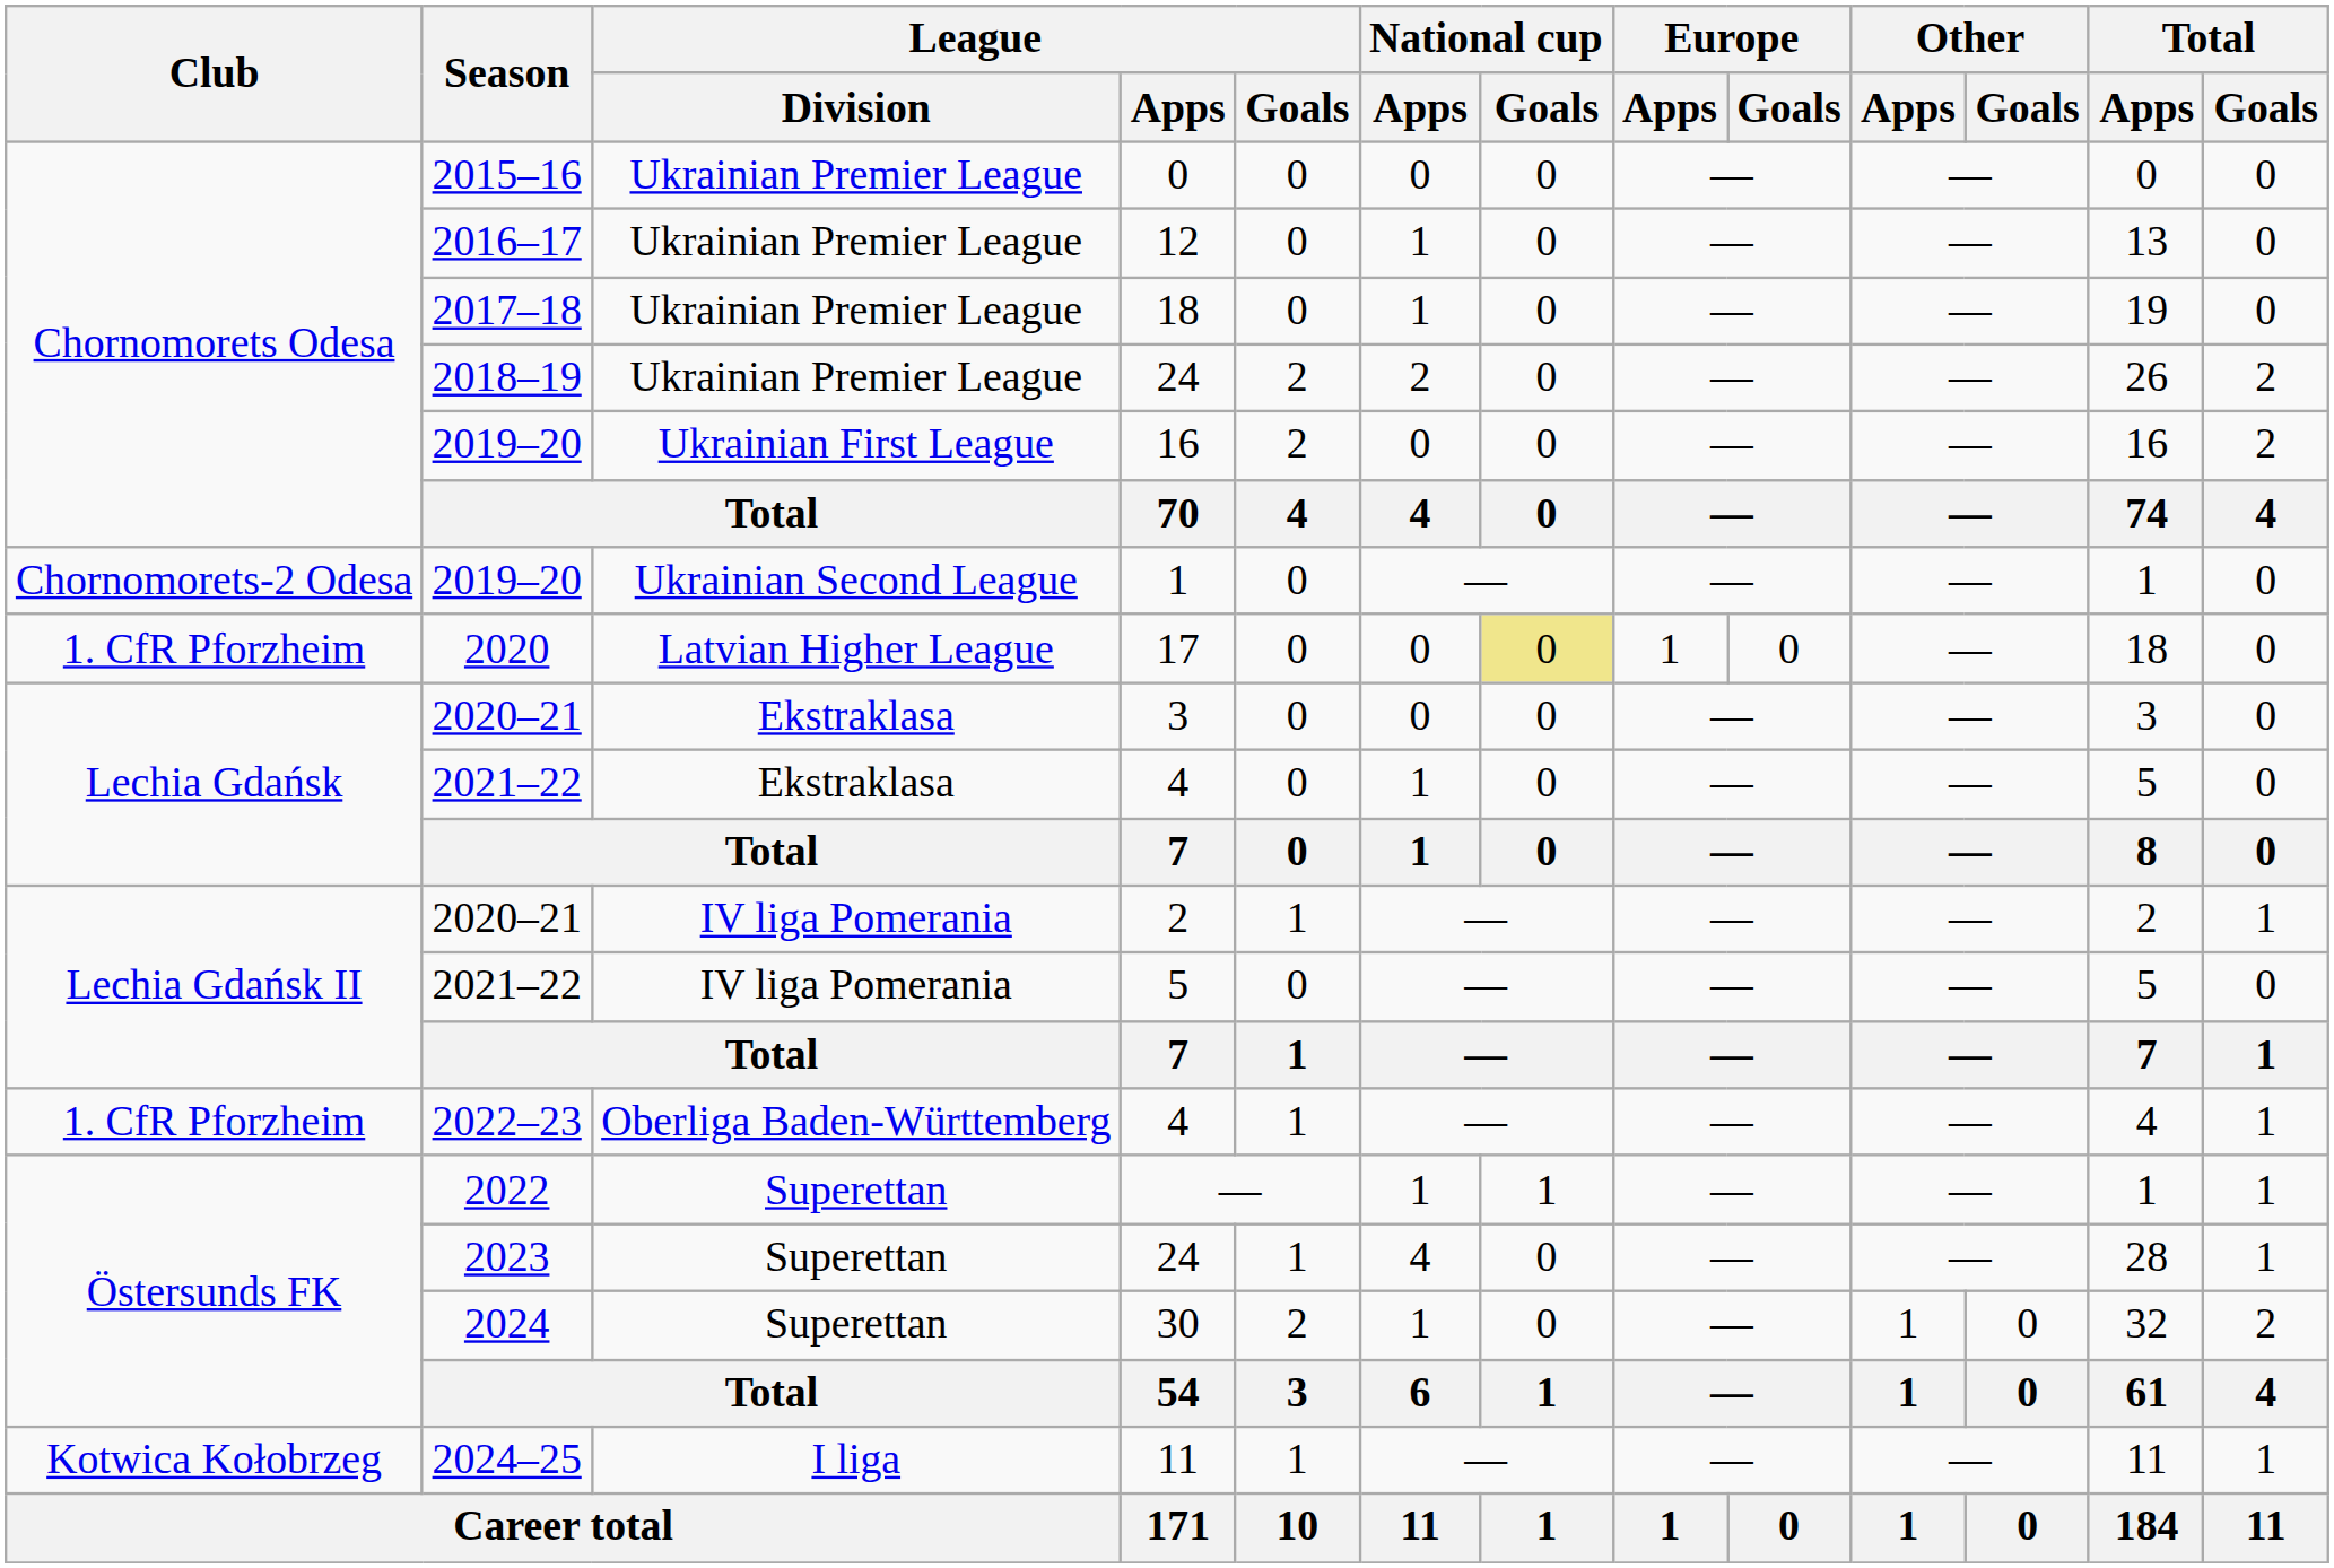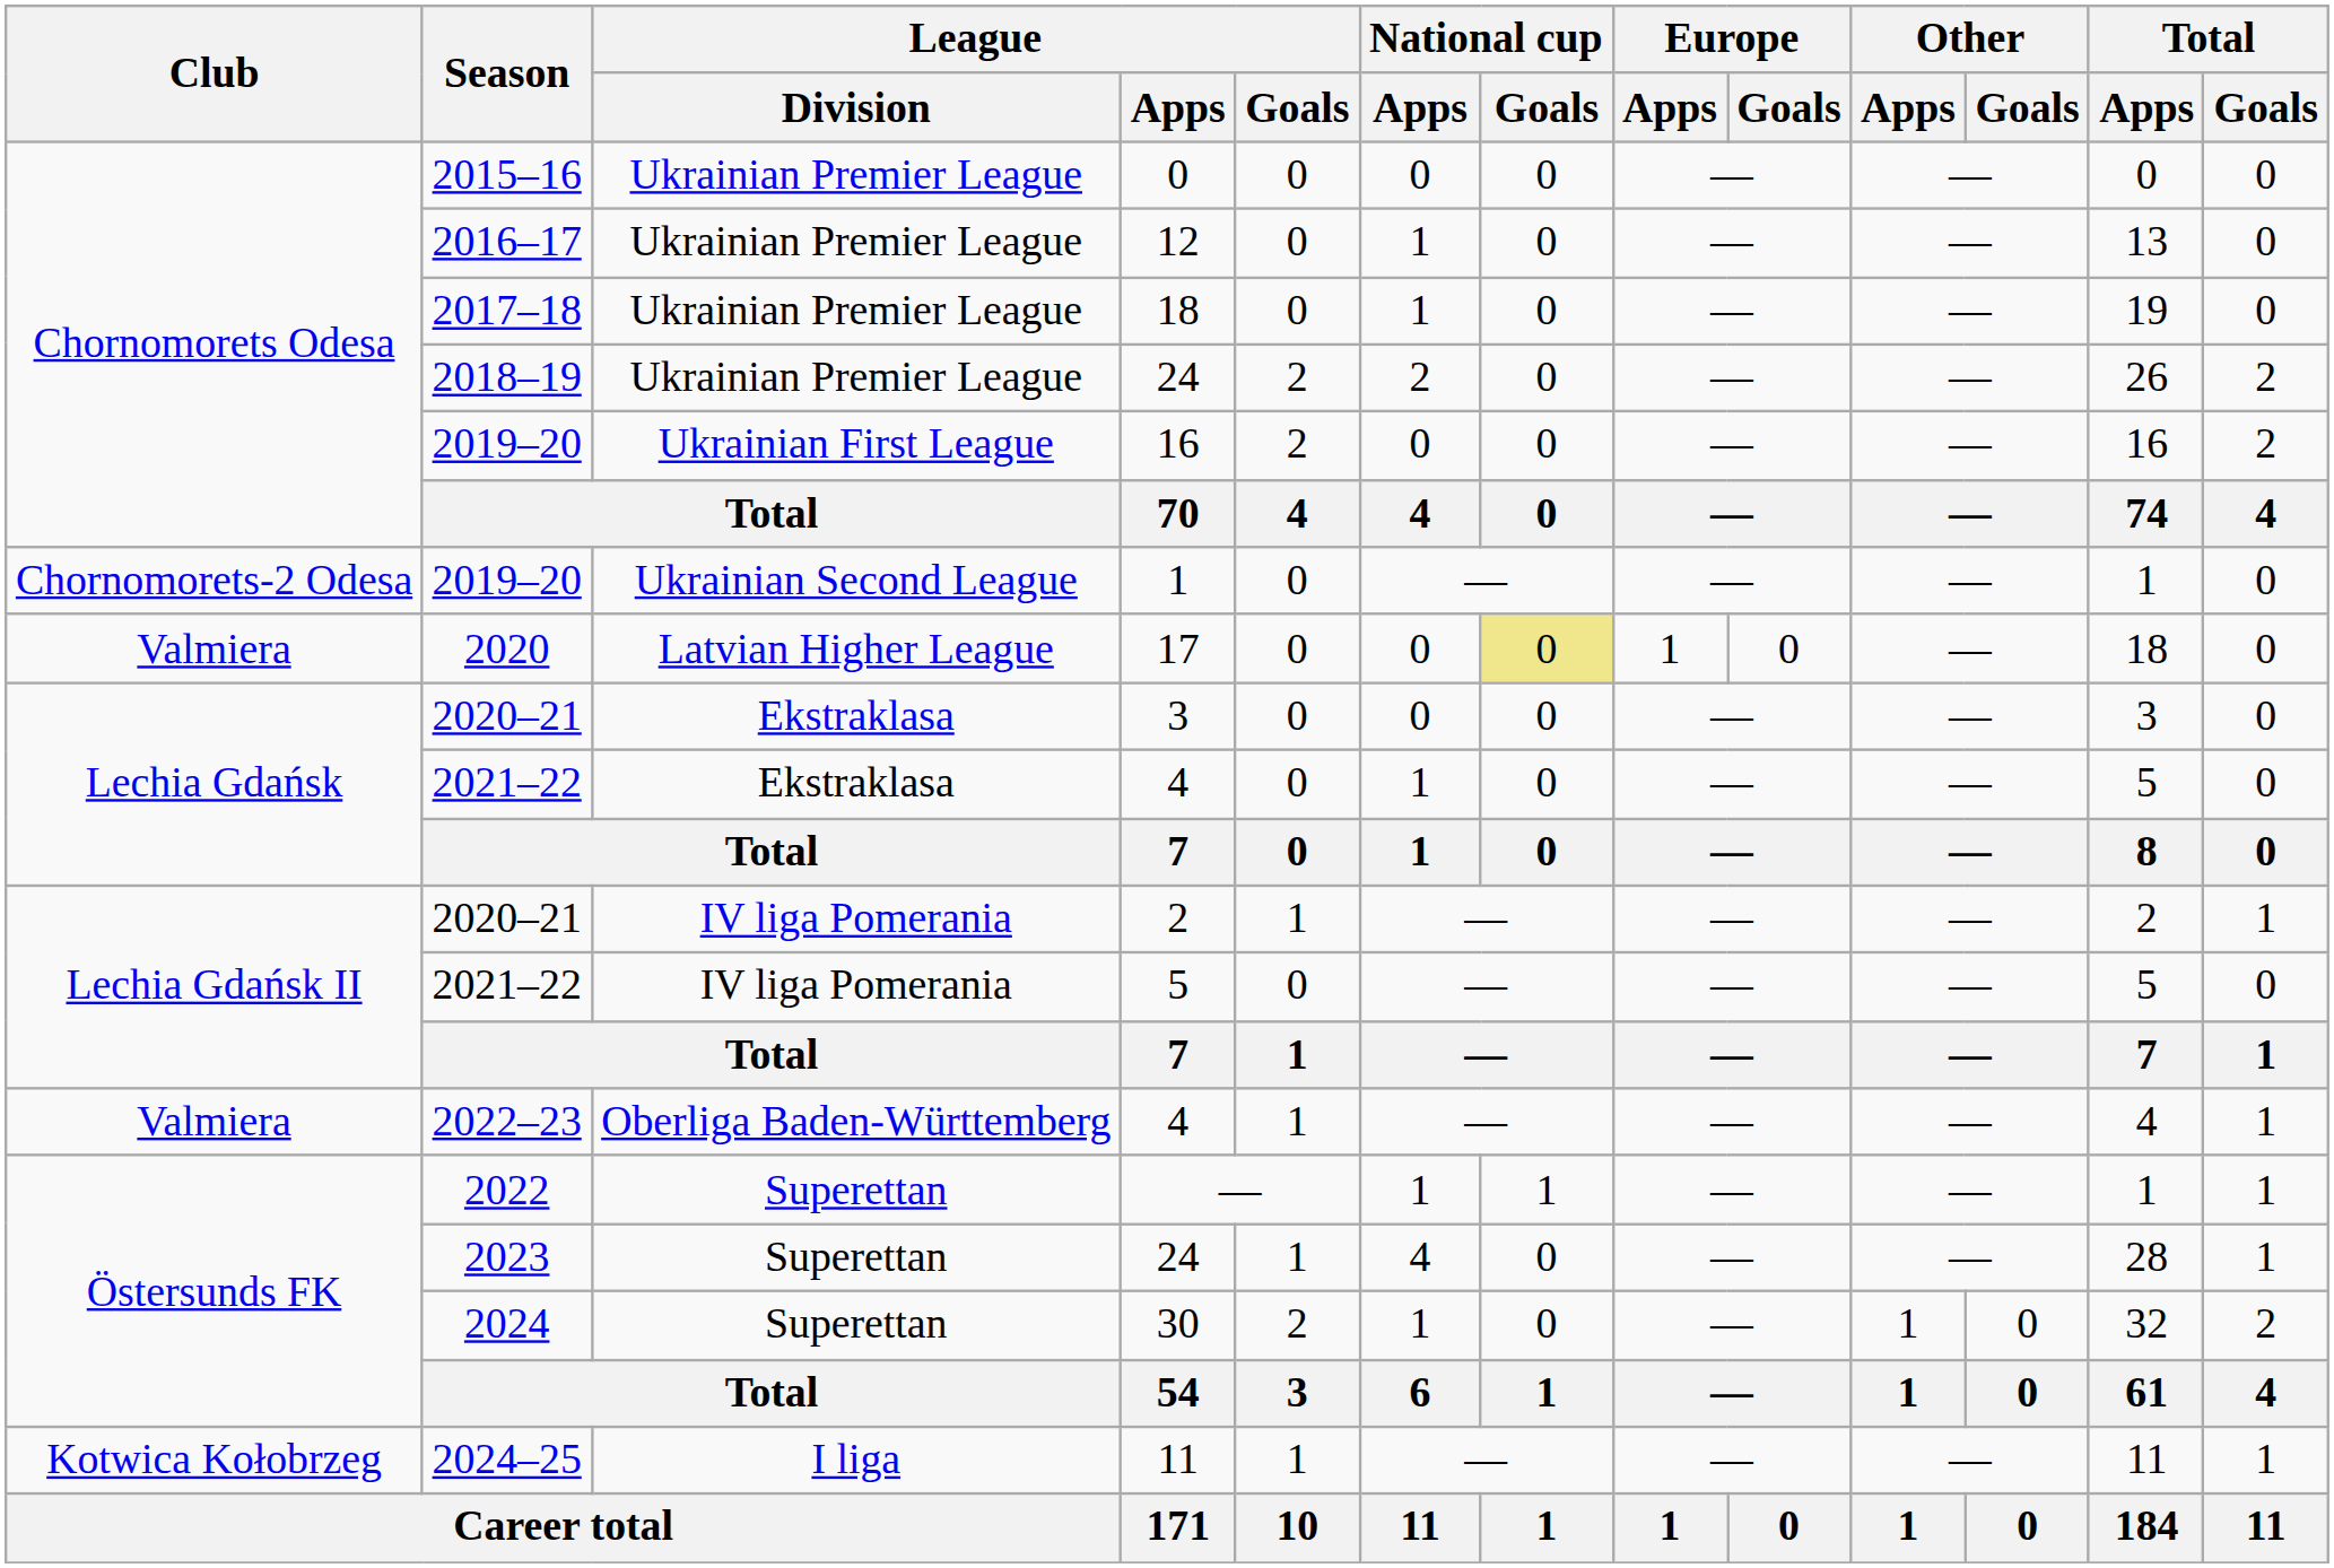 <table class="wikitable" style="text-align: center;">
 <tr>
 <th rowspan="2">Club</th>
 <th rowspan="2">Season</th>
 <th colspan="3">League</th>
 <th colspan="2">National cup</th>
 <th colspan="2">Europe</th>
 <th colspan="2">Other</th>
 <th colspan="2">Total</th>
 </tr>
 <tr>
 <th>Division</th>
 <th>Apps</th>
 <th>Goals</th>
 <th>Apps</th>
 <th>Goals</th>
 <th>Apps</th>
 <th>Goals</th>
 <th>Apps</th>
 <th>Goals</th>
 <th>Apps</th>
 <th>Goals</th>
 </tr>
 <tr>
 <td rowspan="6"><a href='#'>Chornomorets Odesa</a></td>
 <td><a href='#'>2015–16</a></td>
 <td><a href='#'>Ukrainian Premier League</a></td>
 <td>0</td>
 <td>0</td>
 <td>0</td>
 <td>0</td>
 <td colspan="2">—</td>
 <td colspan="2">—</td>
 <td>0</td>
 <td>0</td>
 </tr>
 <tr>
 <td><a href='#'>2016–17</a></td>
 <td>Ukrainian Premier League</td>
 <td>12</td>
 <td>0</td>
 <td>1</td>
 <td>0</td>
 <td colspan="2">—</td>
 <td colspan="2">—</td>
 <td>13</td>
 <td>0</td>
 </tr>
 <tr>
 <td><a href='#'>2017–18</a></td>
 <td>Ukrainian Premier League</td>
 <td>18</td>
 <td>0</td>
 <td>1</td>
 <td>0</td>
 <td colspan="2">—</td>
 <td colspan="2">—</td>
 <td>19</td>
 <td>0</td>
 </tr>
 <tr>
 <td><a href='#'>2018–19</a></td>
 <td>Ukrainian Premier League</td>
 <td>24</td>
 <td>2</td>
 <td>2</td>
 <td>0</td>
 <td colspan="2">—</td>
 <td colspan="2">—</td>
 <td>26</td>
 <td>2</td>
 </tr>
 <tr>
 <td><a href='#'>2019–20</a></td>
 <td><a href='#'>Ukrainian First League</a></td>
 <td>16</td>
 <td>2</td>
 <td>0</td>
 <td>0</td>
 <td colspan="2">—</td>
 <td colspan="2">—</td>
 <td>16</td>
 <td>2</td>
 </tr>
 <tr>
 <th colspan="2">Total</th>
 <th>70</th>
 <th>4</th>
 <th>4</th>
 <th>0</th>
 <th colspan="2">—</th>
 <th colspan="2">—</th>
 <th>74</th>
 <th>4</th>
 </tr>
 <tr>
 <td><a href='#'>Chornomorets-2 Odesa</a></td>
 <td><a href='#'>2019–20</a></td>
 <td><a href='#'>Ukrainian Second League</a></td>
 <td>1</td>
 <td>0</td>
 <td colspan="2">—</td>
 <td colspan="2">—</td>
 <td colspan="2">—</td>
 <td>1</td>
 <td>0</td>
 </tr>
 <tr>
-<td><a href='#'>1. CfR Pforzheim</a></td>
+<td><a href='#'>Valmiera</a></td>
 <td><a href='#'>2020</a></td>
 <td><a href='#'>Latvian Higher League</a></td>
 <td>17</td>
 <td>0</td>
 <td>0</td>
 <td style="background: khaki;">0</td>
 <td>1</td>
 <td>0</td>
 <td colspan="2">—</td>
 <td>18</td>
 <td>0</td>
 </tr>
 <tr>
 <td rowspan="3"><a href='#'>Lechia Gdańsk</a></td>
 <td><a href='#'>2020–21</a></td>
 <td><a href='#'>Ekstraklasa</a></td>
 <td>3</td>
 <td>0</td>
 <td>0</td>
 <td>0</td>
 <td colspan="2">—</td>
 <td colspan="2">—</td>
 <td>3</td>
 <td>0</td>
 </tr>
 <tr>
 <td><a href='#'>2021–22</a></td>
 <td>Ekstraklasa</td>
 <td>4</td>
 <td>0</td>
 <td>1</td>
 <td>0</td>
 <td colspan="2">—</td>
 <td colspan="2">—</td>
 <td>5</td>
 <td>0</td>
 </tr>
 <tr>
 <th colspan="2">Total</th>
 <th>7</th>
 <th>0</th>
 <th>1</th>
 <th>0</th>
 <th colspan="2">—</th>
 <th colspan="2">—</th>
 <th>8</th>
 <th>0</th>
 </tr>
 <tr>
 <td rowspan="3"><a href='#'>Lechia Gdańsk II</a></td>
 <td>2020–21</td>
 <td><a href='#'>IV liga Pomerania</a></td>
 <td>2</td>
 <td>1</td>
 <td colspan="2">—</td>
 <td colspan="2">—</td>
 <td colspan="2">—</td>
 <td>2</td>
 <td>1</td>
 </tr>
 <tr>
 <td>2021–22</td>
 <td>IV liga Pomerania</td>
 <td>5</td>
 <td>0</td>
 <td colspan="2">—</td>
 <td colspan="2">—</td>
 <td colspan="2">—</td>
 <td>5</td>
 <td>0</td>
 </tr>
 <tr>
 <th colspan="2">Total</th>
 <th>7</th>
 <th>1</th>
 <th colspan="2">—</th>
 <th colspan="2">—</th>
 <th colspan="2">—</th>
 <th>7</th>
 <th>1</th>
 </tr>
 <tr>
-<td><a href='#'>1. CfR Pforzheim</a></td>
+<td><a href='#'>Valmiera</a></td>
 <td><a href='#'>2022–23</a></td>
 <td><a href='#'>Oberliga Baden-Württemberg</a></td>
 <td>4</td>
 <td>1</td>
 <td colspan="2">—</td>
 <td colspan="2">—</td>
 <td colspan="2">—</td>
 <td>4</td>
 <td>1</td>
 </tr>
 <tr>
 <td rowspan="4"><a href='#'>Östersunds FK</a></td>
 <td><a href='#'>2022</a></td>
 <td><a href='#'>Superettan</a></td>
 <td colspan="2">—</td>
 <td>1</td>
 <td>1</td>
 <td colspan="2">—</td>
 <td colspan="2">—</td>
 <td>1</td>
 <td>1</td>
 </tr>
 <tr>
 <td><a href='#'>2023</a></td>
 <td>Superettan</td>
 <td>24</td>
 <td>1</td>
 <td>4</td>
 <td>0</td>
 <td colspan="2">—</td>
 <td colspan="2">—</td>
 <td>28</td>
 <td>1</td>
 </tr>
 <tr>
 <td><a href='#'>2024</a></td>
 <td>Superettan</td>
 <td>30</td>
 <td>2</td>
 <td>1</td>
 <td>0</td>
 <td colspan="2">—</td>
 <td>1</td>
 <td>0</td>
 <td>32</td>
 <td>2</td>
 </tr>
 <tr>
 <th colspan="2">Total</th>
 <th>54</th>
 <th>3</th>
 <th>6</th>
 <th>1</th>
 <th colspan="2">—</th>
 <th>1</th>
 <th>0</th>
 <th>61</th>
 <th>4</th>
 </tr>
 <tr>
 <td><a href='#'>Kotwica Kołobrzeg</a></td>
 <td><a href='#'>2024–25</a></td>
 <td><a href='#'>I liga</a></td>
 <td>11</td>
 <td>1</td>
 <td colspan="2">—</td>
 <td colspan="2">—</td>
 <td colspan="2">—</td>
 <td>11</td>
 <td>1</td>
 </tr>
 <tr>
 <th colspan="3">Career total</th>
 <th>171</th>
 <th>10</th>
 <th>11</th>
 <th>1</th>
 <th>1</th>
 <th>0</th>
 <th>1</th>
 <th>0</th>
 <th>184</th>
 <th>11</th>
 </tr>
 </table>
